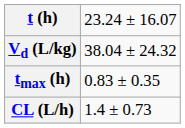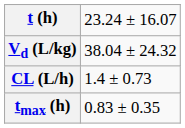 <table class="wikitable floatright">
 <tr>
 <th><a href='#'>t<sub></sub></a> (h)</th>
 <td>23.24 ± 16.07</td>
 </tr>
 <tr>
 <th><a href='#'>V<sub>d</sub></a> (L/kg)</th>
 <td>38.04 ± 24.32</td>
 </tr>
 <tr>
+<th><a href='#'>CL</a> (L/h)</th>
+<td>1.4 ± 0.73</td>
+</tr>
+<tr>
 <th><a href='#'>t<sub>max</sub></a> (h)</th>
 <td>0.83 ± 0.35</td>
 </tr>
-<tr>
-<th><a href='#'>CL</a> (L/h)</th>
-<td>1.4 ± 0.73</td>
-</tr>
 </table>
